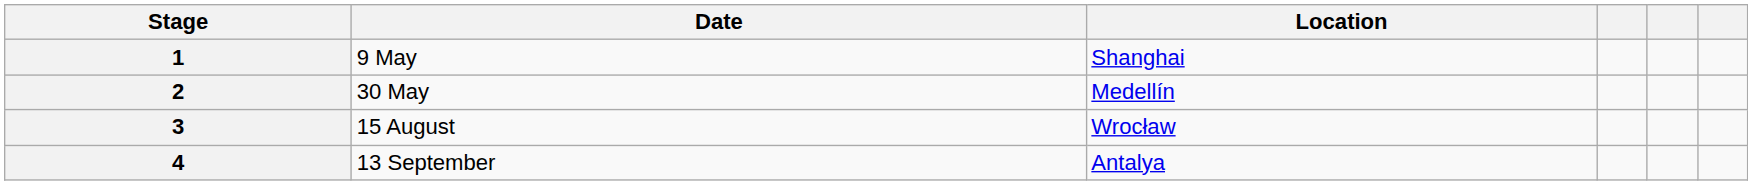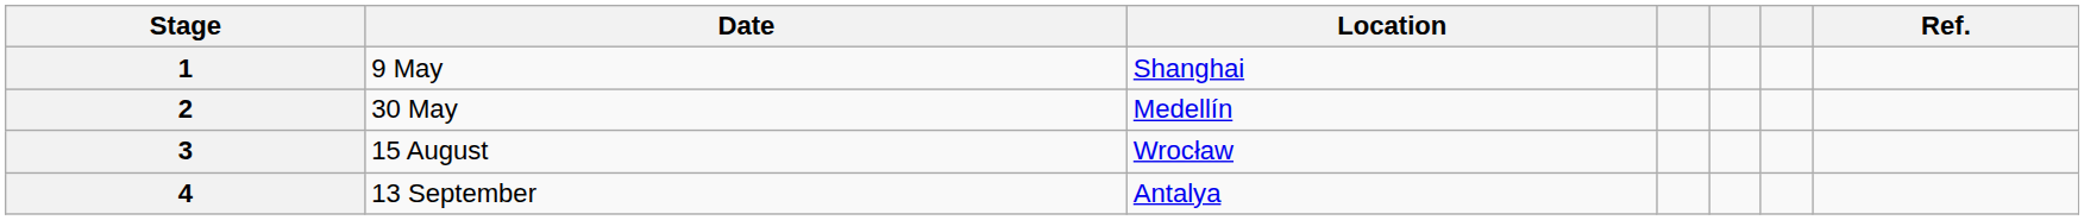 <table class="wikitable" style="width:100%">
 <tr>
 <th>Stage</th>
 <th>Date</th>
 <th>Location</th>
 <th></th>
 <th></th>
 <th></th>
+<th>Ref.</th>
 </tr>
 <tr>
 <th>1</th>
 <td>9 May</td>
 <td> <a href='#'>Shanghai</a></td>
+<td></td>
 <td></td>
 <td></td>
 <td></td>
 </tr>
 <tr>
 <th>2</th>
 <td>30 May</td>
 <td> <a href='#'>Medellín</a></td>
 <td></td>
 <td></td>
 <td></td>
+<td></td>
 </tr>
 <tr>
 <th>3</th>
 <td>15 August</td>
 <td> <a href='#'>Wrocław</a></td>
+<td></td>
 <td></td>
 <td></td>
 <td></td>
 </tr>
 <tr>
 <th>4</th>
 <td>13 September</td>
 <td> <a href='#'>Antalya</a></td>
 <td></td>
 <td></td>
 <td></td>
+<td></td>
 </tr>
 </table>
